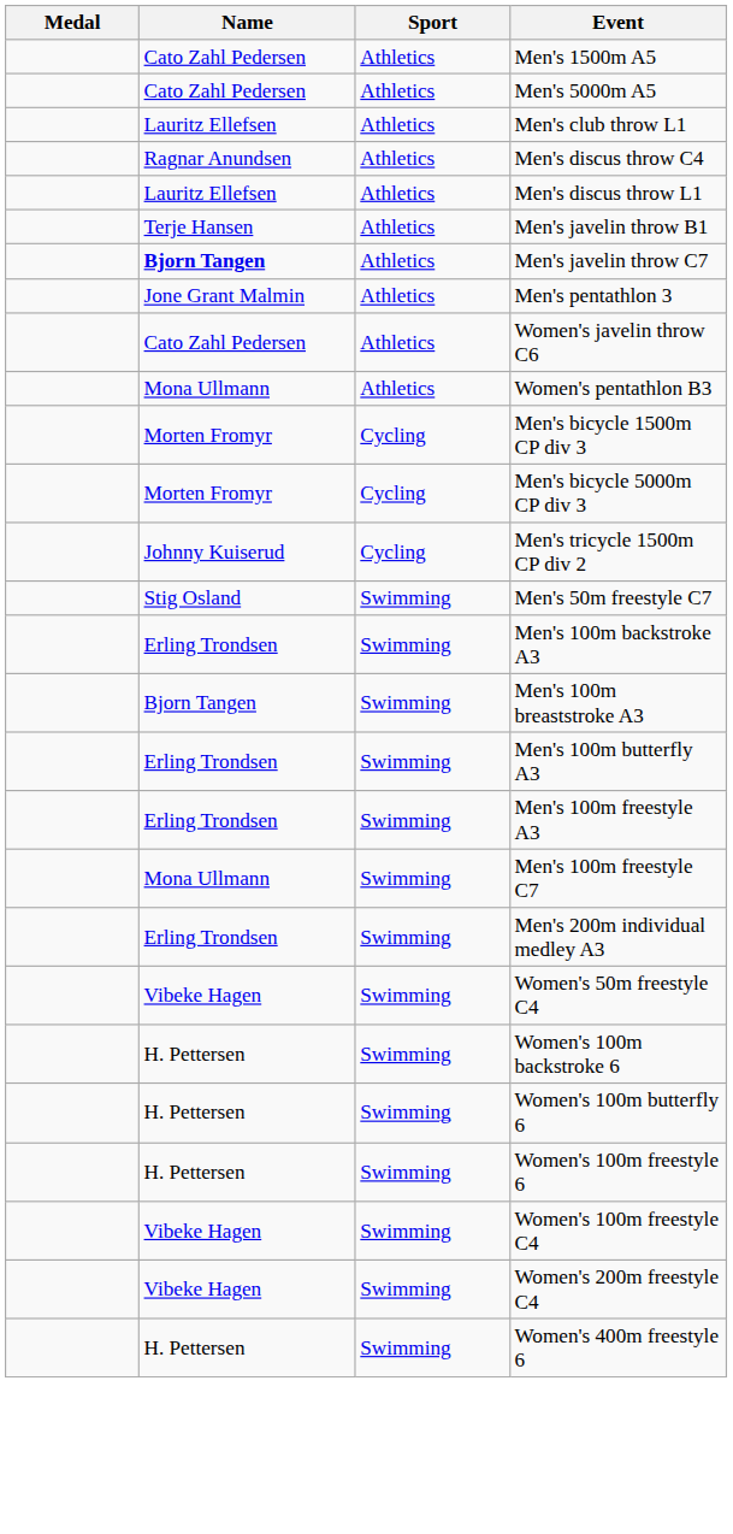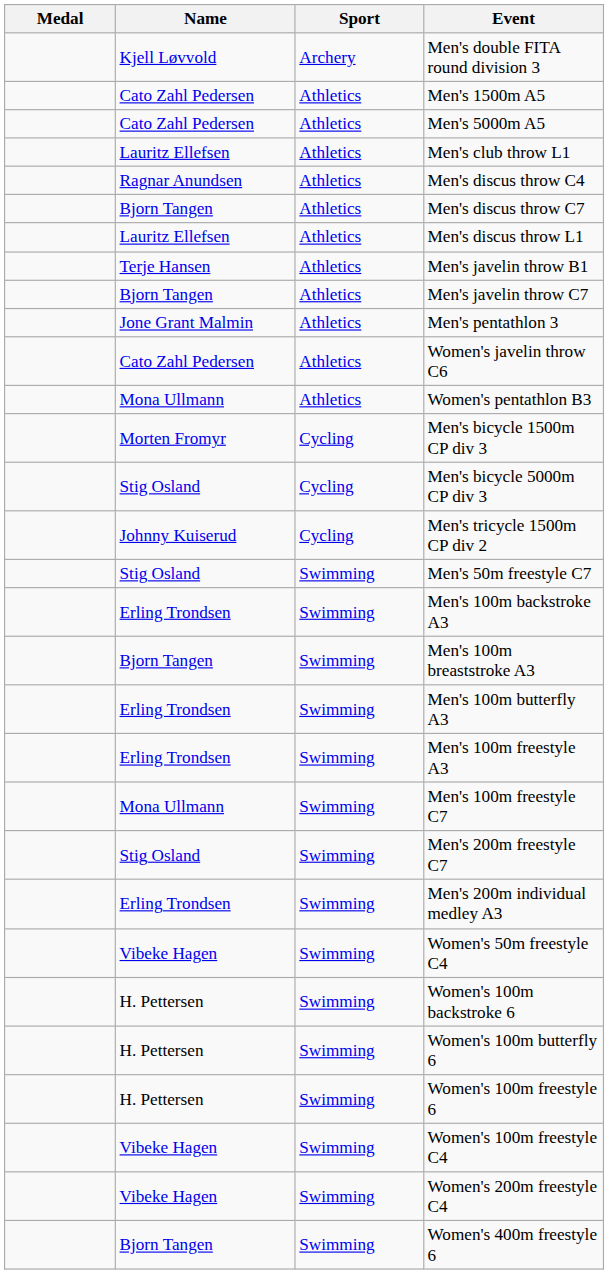 <table class=wikitable style="font-size:95%">
 <tr>
 <th style="width:6em">Medal</th>
 <th style="width:10em">Name</th>
 <th style="width:7em">Sport</th>
 <th style="width:10em">Event</th>
+</tr>
+<tr>
+<td></td>
+<td><a href='#'>Kjell Løvvold</a></td>
+<td><a href='#'>Archery</a></td>
+<td>Men's double FITA round division 3</td>
 </tr>
 <tr>
 <td></td>
 <td><a href='#'>Cato Zahl Pedersen</a></td>
 <td><a href='#'>Athletics</a></td>
 <td>Men's 1500m A5</td>
 </tr>
 <tr>
 <td></td>
 <td><a href='#'>Cato Zahl Pedersen</a></td>
 <td><a href='#'>Athletics</a></td>
 <td>Men's 5000m A5</td>
 </tr>
 <tr>
 <td></td>
 <td><a href='#'>Lauritz Ellefsen</a></td>
 <td><a href='#'>Athletics</a></td>
 <td>Men's club throw L1</td>
 </tr>
 <tr>
 <td></td>
 <td><a href='#'>Ragnar Anundsen</a></td>
 <td><a href='#'>Athletics</a></td>
 <td>Men's discus throw C4</td>
 </tr>
 <tr>
 <td></td>
+<td><a href='#'>Bjorn Tangen</a></td>
+<td><a href='#'>Athletics</a></td>
+<td>Men's discus throw C7</td>
+</tr>
+<tr>
+<td></td>
 <td><a href='#'>Lauritz Ellefsen</a></td>
 <td><a href='#'>Athletics</a></td>
 <td>Men's discus throw L1</td>
 </tr>
 <tr>
 <td></td>
 <td><a href='#'>Terje Hansen</a></td>
 <td><a href='#'>Athletics</a></td>
 <td>Men's javelin throw B1</td>
 </tr>
 <tr>
 <td></td>
-<td><strong><a href='#'>Bjorn Tangen</a></strong></td>
+<td><a href='#'>Bjorn Tangen</a></td>
 <td><a href='#'>Athletics</a></td>
 <td>Men's javelin throw C7</td>
 </tr>
 <tr>
 <td></td>
 <td><a href='#'>Jone Grant Malmin</a></td>
 <td><a href='#'>Athletics</a></td>
 <td>Men's pentathlon 3</td>
 </tr>
 <tr>
 <td></td>
 <td><a href='#'>Cato Zahl Pedersen</a></td>
 <td><a href='#'>Athletics</a></td>
 <td>Women's javelin throw C6</td>
 </tr>
 <tr>
 <td></td>
 <td><a href='#'>Mona Ullmann</a></td>
 <td><a href='#'>Athletics</a></td>
 <td>Women's pentathlon B3</td>
 </tr>
 <tr>
 <td></td>
 <td><a href='#'>Morten Fromyr</a></td>
 <td><a href='#'>Cycling</a></td>
 <td>Men's bicycle 1500m CP div 3</td>
 </tr>
 <tr>
 <td></td>
-<td><a href='#'>Morten Fromyr</a></td>
+<td><a href='#'>Stig Osland</a></td>
 <td><a href='#'>Cycling</a></td>
 <td>Men's bicycle 5000m CP div 3</td>
 </tr>
 <tr>
 <td></td>
 <td><a href='#'>Johnny Kuiserud</a></td>
 <td><a href='#'>Cycling</a></td>
 <td>Men's tricycle 1500m CP div 2</td>
 </tr>
 <tr>
 <td></td>
 <td><a href='#'>Stig Osland</a></td>
 <td><a href='#'>Swimming</a></td>
 <td>Men's 50m freestyle C7</td>
 </tr>
 <tr>
 <td></td>
 <td><a href='#'>Erling Trondsen</a></td>
 <td><a href='#'>Swimming</a></td>
 <td>Men's 100m backstroke A3</td>
 </tr>
 <tr>
 <td></td>
 <td><a href='#'>Bjorn Tangen</a></td>
 <td><a href='#'>Swimming</a></td>
 <td>Men's 100m breaststroke A3</td>
 </tr>
 <tr>
 <td></td>
 <td><a href='#'>Erling Trondsen</a></td>
 <td><a href='#'>Swimming</a></td>
 <td>Men's 100m butterfly A3</td>
 </tr>
 <tr>
 <td></td>
 <td><a href='#'>Erling Trondsen</a></td>
 <td><a href='#'>Swimming</a></td>
 <td>Men's 100m freestyle A3</td>
 </tr>
 <tr>
 <td></td>
 <td><a href='#'>Mona Ullmann</a></td>
 <td><a href='#'>Swimming</a></td>
 <td>Men's 100m freestyle C7</td>
 </tr>
 <tr>
 <td></td>
+<td><a href='#'>Stig Osland</a></td>
+<td><a href='#'>Swimming</a></td>
+<td>Men's 200m freestyle C7</td>
+</tr>
+<tr>
+<td></td>
 <td><a href='#'>Erling Trondsen</a></td>
 <td><a href='#'>Swimming</a></td>
 <td>Men's 200m individual medley A3</td>
 </tr>
 <tr>
 <td></td>
 <td><a href='#'>Vibeke Hagen</a></td>
 <td><a href='#'>Swimming</a></td>
 <td>Women's 50m freestyle C4</td>
 </tr>
 <tr>
 <td></td>
 <td>H. Pettersen</td>
 <td><a href='#'>Swimming</a></td>
 <td>Women's 100m backstroke 6</td>
 </tr>
 <tr>
 <td></td>
 <td>H. Pettersen</td>
 <td><a href='#'>Swimming</a></td>
 <td>Women's 100m butterfly 6</td>
 </tr>
 <tr>
 <td></td>
 <td>H. Pettersen</td>
 <td><a href='#'>Swimming</a></td>
 <td>Women's 100m freestyle 6</td>
 </tr>
 <tr>
 <td></td>
 <td><a href='#'>Vibeke Hagen</a></td>
 <td><a href='#'>Swimming</a></td>
 <td>Women's 100m freestyle C4</td>
 </tr>
 <tr>
 <td></td>
 <td><a href='#'>Vibeke Hagen</a></td>
 <td><a href='#'>Swimming</a></td>
 <td>Women's 200m freestyle C4</td>
 </tr>
 <tr>
 <td></td>
-<td>H. Pettersen</td>
+<td><a href='#'>Bjorn Tangen</a></td>
 <td><a href='#'>Swimming</a></td>
 <td>Women's 400m freestyle 6</td>
 </tr>
 </table>
